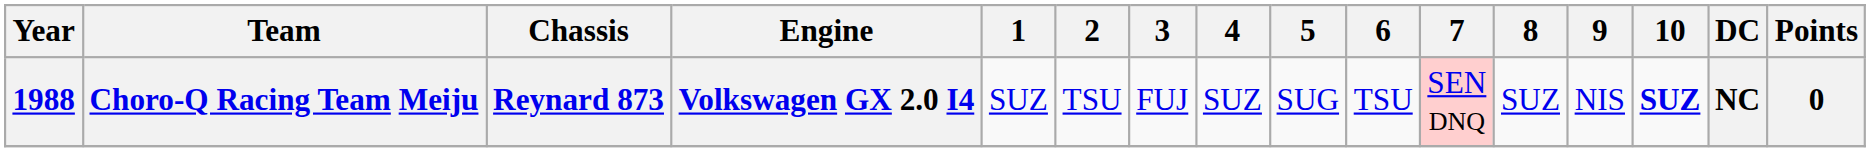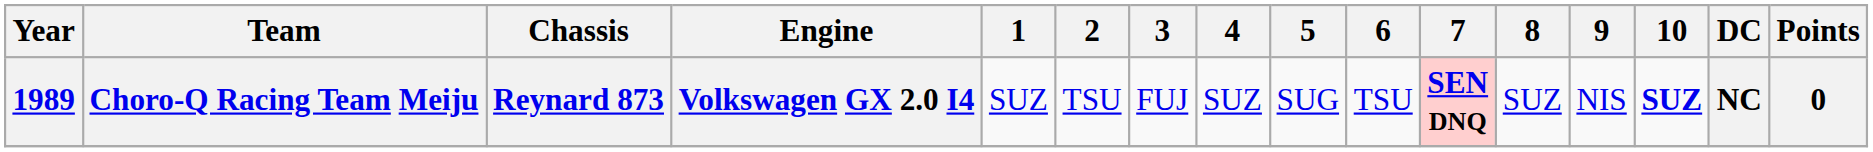 <table class="wikitable" style="text-align:center; font-size:90%">
 <tr>
 <th>Year</th>
 <th>Team</th>
 <th>Chassis</th>
 <th>Engine</th>
 <th>1</th>
 <th>2</th>
 <th>3</th>
 <th>4</th>
 <th>5</th>
 <th>6</th>
 <th>7</th>
 <th>8</th>
 <th>9</th>
 <th>10</th>
 <th>DC</th>
 <th>Points</th>
 </tr>
 <tr>
-<th><a href='#'>1988</a></th>
+<th><a href='#'>1989</a></th>
 <th><a href='#'>Choro-Q Racing Team</a> <a href='#'>Meiju</a></th>
 <th><a href='#'>Reynard 873</a></th>
 <th><a href='#'>Volkswagen</a> <a href='#'>GX</a> 2.0 <a href='#'>I4</a></th>
 <td><a href='#'>SUZ</a></td>
 <td><a href='#'>TSU</a></td>
 <td><a href='#'>FUJ</a></td>
 <td><a href='#'>SUZ</a></td>
 <td><a href='#'>SUG</a></td>
 <td><a href='#'>TSU</a></td>
-<td bgcolor="#FFCFCF"><a href='#'>SEN</a><br><small>DNQ</small></td>
+<td bgcolor="#FFCFCF"><strong><a href='#'>SEN</a><br><small>DNQ</small></strong></td>
 <td><a href='#'>SUZ</a></td>
 <td><a href='#'>NIS</a></td>
 <td><strong><a href='#'>SUZ</a></strong></td>
 <th>NC</th>
 <th>0</th>
 </tr>
 <tr>
 </tr>
 </table>
